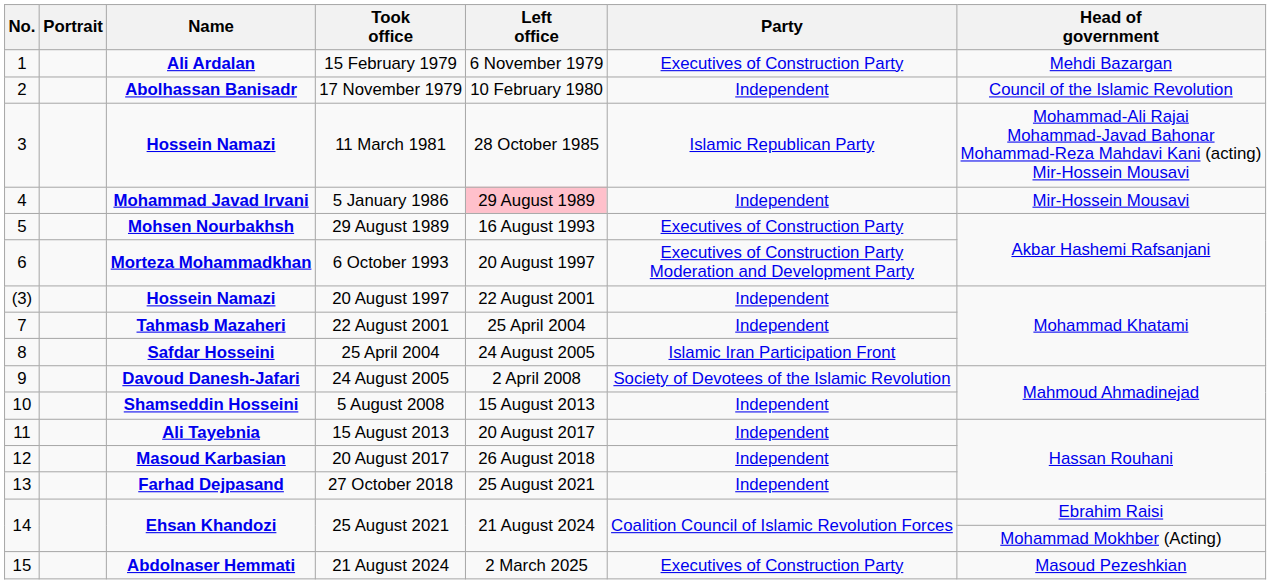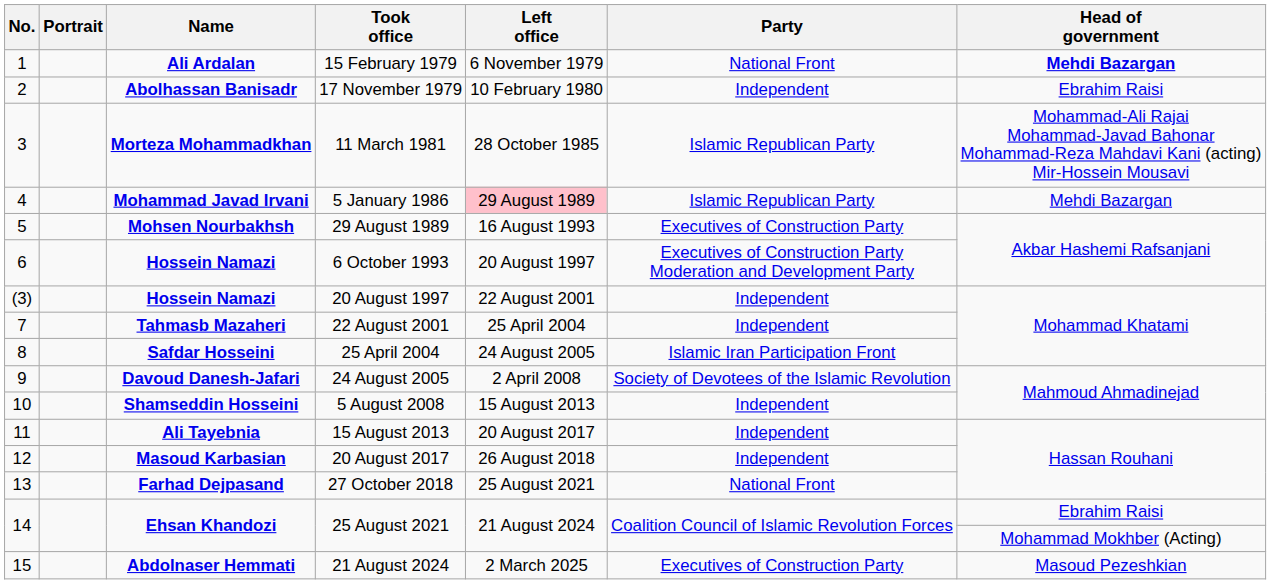 <table class="wikitable" style="text-align:center;">
 <tr>
 <th>No.</th>
 <th>Portrait</th>
 <th>Name</th>
 <th>Took<br>office</th>
 <th>Left<br>office</th>
 <th>Party</th>
 <th>Head of<br>government</th>
 </tr>
 <tr>
 <td>1</td>
 <td></td>
 <td><strong><a href='#'>Ali Ardalan</a></strong></td>
 <td>15 February 1979</td>
 <td>6 November 1979</td>
-<td><a href='#'>Executives of Construction Party</a></td>
-<td><a href='#'>Mehdi Bazargan</a></td>
+<td><a href='#'>National Front</a></td>
+<td><strong><a href='#'>Mehdi Bazargan</a></strong></td>
 </tr>
 <tr>
 <td>2</td>
 <td></td>
 <td><strong><a href='#'>Abolhassan Banisadr</a></strong></td>
 <td>17 November 1979</td>
 <td>10 February 1980</td>
 <td><a href='#'>Independent</a></td>
-<td><a href='#'>Council of the Islamic Revolution</a></td>
+<td><a href='#'>Ebrahim Raisi</a></td>
 </tr>
 <tr>
 <td>3</td>
 <td></td>
-<td><strong><a href='#'>Hossein Namazi</a></strong></td>
+<td><strong><a href='#'>Morteza Mohammadkhan</a></strong></td>
 <td>11 March 1981</td>
 <td>28 October 1985</td>
 <td><a href='#'>Islamic Republican Party</a></td>
 <td><a href='#'>Mohammad-Ali Rajai</a><br><a href='#'>Mohammad-Javad Bahonar</a><br><a href='#'>Mohammad-Reza Mahdavi Kani</a> (acting)<br><a href='#'>Mir-Hossein Mousavi</a></td>
 </tr>
 <tr>
 <td>4</td>
 <td></td>
 <td><strong><a href='#'>Mohammad Javad Irvani</a></strong></td>
 <td>5 January 1986</td>
 <td style="background: pink;">29 August 1989</td>
-<td><a href='#'>Independent</a></td>
-<td><a href='#'>Mir-Hossein Mousavi</a></td>
+<td><a href='#'>Islamic Republican Party</a></td>
+<td><a href='#'>Mehdi Bazargan</a></td>
 </tr>
 <tr>
 <td>5</td>
 <td></td>
 <td><strong><a href='#'>Mohsen Nourbakhsh</a></strong></td>
 <td>29 August 1989</td>
 <td>16 August 1993</td>
 <td><a href='#'>Executives of Construction Party</a></td>
 <td rowspan="2"><a href='#'>Akbar Hashemi Rafsanjani</a></td>
 </tr>
 <tr>
 <td>6</td>
 <td></td>
-<td><strong><a href='#'>Morteza Mohammadkhan</a></strong></td>
+<td><strong><a href='#'>Hossein Namazi</a></strong></td>
 <td>6 October 1993</td>
 <td>20 August 1997</td>
 <td><a href='#'>Executives of Construction Party</a><br><a href='#'>Moderation and Development Party</a></td>
 </tr>
 <tr>
 <td>(3)</td>
 <td></td>
 <td><strong><a href='#'>Hossein Namazi</a></strong></td>
 <td>20 August 1997</td>
 <td>22 August 2001</td>
 <td><a href='#'>Independent</a></td>
 <td rowspan="3"><a href='#'>Mohammad Khatami</a></td>
 </tr>
 <tr>
 <td>7</td>
 <td></td>
 <td><strong><a href='#'>Tahmasb Mazaheri</a></strong></td>
 <td>22 August 2001</td>
 <td>25 April 2004</td>
 <td><a href='#'>Independent</a></td>
 </tr>
 <tr>
 <td>8</td>
 <td></td>
 <td><strong><a href='#'>Safdar Hosseini</a></strong></td>
 <td>25 April 2004</td>
 <td>24 August 2005</td>
 <td><a href='#'>Islamic Iran Participation Front</a></td>
 </tr>
 <tr>
 <td>9</td>
 <td></td>
 <td><strong><a href='#'>Davoud Danesh-Jafari</a></strong></td>
 <td>24 August 2005</td>
 <td>2 April 2008</td>
 <td><a href='#'>Society of Devotees of the Islamic Revolution</a></td>
 <td rowspan="2"><a href='#'>Mahmoud Ahmadinejad</a></td>
 </tr>
 <tr>
 <td>10</td>
 <td></td>
 <td><strong><a href='#'>Shamseddin Hosseini</a></strong></td>
 <td>5 August 2008</td>
 <td>15 August 2013</td>
 <td><a href='#'>Independent</a></td>
 </tr>
 <tr>
 <td>11</td>
 <td></td>
 <td><strong><a href='#'>Ali Tayebnia</a></strong></td>
 <td>15 August 2013</td>
 <td>20 August 2017</td>
 <td><a href='#'>Independent</a></td>
 <td rowspan="3"><a href='#'>Hassan Rouhani</a></td>
 </tr>
 <tr>
 <td>12</td>
 <td></td>
 <td><strong><a href='#'>Masoud Karbasian</a></strong></td>
 <td>20 August 2017</td>
 <td>26 August 2018</td>
 <td><a href='#'>Independent</a></td>
 </tr>
 <tr>
 <td>13</td>
 <td></td>
 <td><strong><a href='#'>Farhad Dejpasand</a></strong></td>
 <td>27 October 2018</td>
 <td>25 August 2021</td>
-<td><a href='#'>Independent</a></td>
+<td><a href='#'>National Front</a></td>
 </tr>
 <tr>
 <td rowspan="2">14</td>
 <td rowspan="2"></td>
 <td rowspan="2"><strong><a href='#'>Ehsan Khandozi</a></strong></td>
 <td rowspan="2">25 August 2021</td>
 <td rowspan="2">21 August 2024</td>
 <td rowspan="2"><a href='#'>Coalition Council of Islamic Revolution Forces</a></td>
 <td><a href='#'>Ebrahim Raisi</a></td>
 </tr>
 <tr>
 <td><a href='#'>Mohammad Mokhber</a> (Acting)</td>
 </tr>
 <tr>
 <td>15</td>
 <td></td>
 <td><strong><a href='#'>Abdolnaser Hemmati</a></strong></td>
 <td>21 August 2024</td>
 <td>2 March 2025</td>
 <td><a href='#'>Executives of Construction Party</a></td>
 <td><a href='#'>Masoud Pezeshkian</a></td>
 </tr>
 </table>
